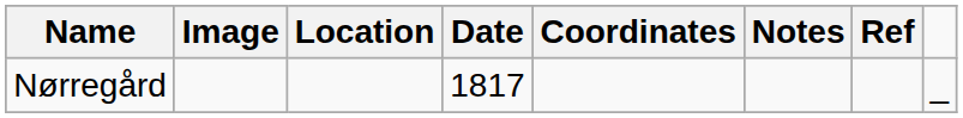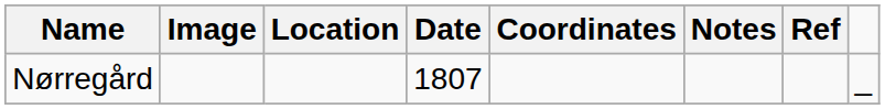 <table class="wikitable sortable">
 <tr>
 <th>Name</th>
 <th>Image</th>
 <th>Location</th>
 <th>Date</th>
 <th>Coordinates</th>
 <th>Notes</th>
 <th>Ref</th>
 </tr>
 <tr>
 <td>Nørregård</td>
 <td></td>
 <td></td>
-<td>1817</td>
+<td>1807</td>
 <td></td>
 <td></td>
 <td></td>
 <td>_</td>
 </tr>
 </table>
